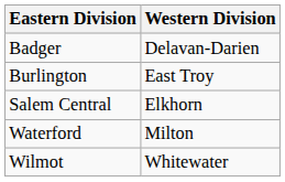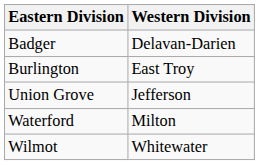 <table class="wikitable">
 <tr>
 <th>Eastern Division</th>
 <th>Western Division</th>
 </tr>
 <tr>
 <td>Badger</td>
 <td>Delavan-Darien</td>
 </tr>
 <tr>
 <td>Burlington</td>
 <td>East Troy</td>
 </tr>
 <tr>
-<td>Salem Central</td>
-<td>Elkhorn</td>
+<td>Union Grove</td>
+<td>Jefferson</td>
 </tr>
 <tr>
 <td>Waterford</td>
 <td>Milton</td>
 </tr>
 <tr>
 <td>Wilmot</td>
 <td>Whitewater</td>
 </tr>
 </table>
